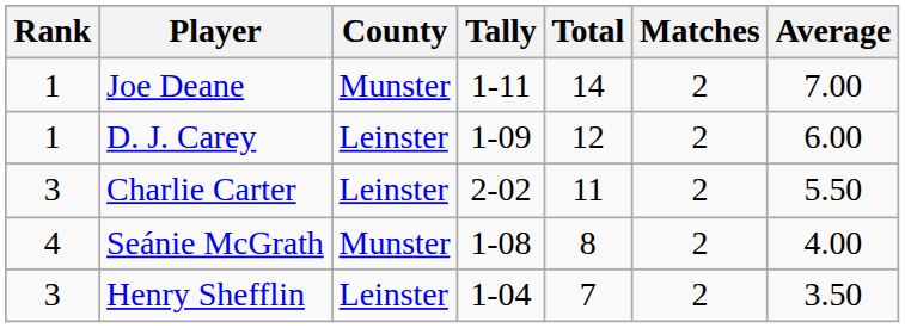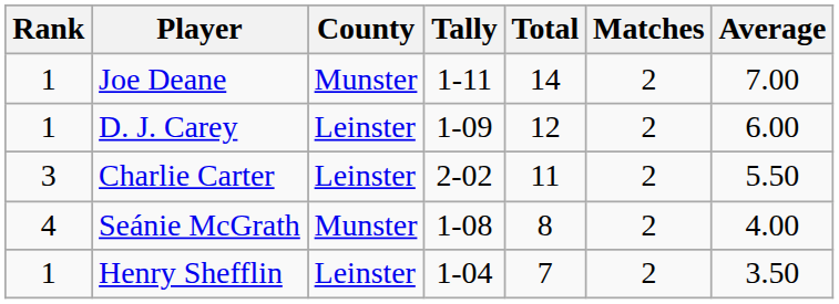 <table class="wikitable">
 <tr>
 <th>Rank</th>
 <th>Player</th>
 <th>County</th>
 <th>Tally</th>
 <th>Total</th>
 <th>Matches</th>
 <th>Average</th>
 </tr>
 <tr>
 <td rowspan=1 align=center>1</td>
 <td><a href='#'>Joe Deane</a></td>
 <td><a href='#'>Munster</a></td>
 <td align=center>1-11</td>
 <td align=center>14</td>
 <td align=center>2</td>
 <td align=center>7.00</td>
 </tr>
 <tr>
 <td rowspan=1 align=center>1</td>
 <td><a href='#'>D. J. Carey</a></td>
 <td><a href='#'>Leinster</a></td>
 <td align=center>1-09</td>
 <td align=center>12</td>
 <td align=center>2</td>
 <td align=center>6.00</td>
 </tr>
 <tr>
 <td rowspan=1 align=center>3</td>
 <td><a href='#'>Charlie Carter</a></td>
 <td><a href='#'>Leinster</a></td>
 <td align=center>2-02</td>
 <td align=center>11</td>
 <td align=center>2</td>
 <td align=center>5.50</td>
 </tr>
 <tr>
 <td rowspan=1 align=center>4</td>
 <td><a href='#'>Seánie McGrath</a></td>
 <td><a href='#'>Munster</a></td>
 <td align=center>1-08</td>
 <td align=center>8</td>
 <td align=center>2</td>
 <td align=center>4.00</td>
 </tr>
 <tr>
-<td rowspan=1 align=center>3</td>
+<td rowspan=1 align=center>1</td>
 <td><a href='#'>Henry Shefflin</a></td>
 <td><a href='#'>Leinster</a></td>
 <td align=center>1-04</td>
 <td align=center>7</td>
 <td align=center>2</td>
 <td align=center>3.50</td>
 </tr>
 </table>
